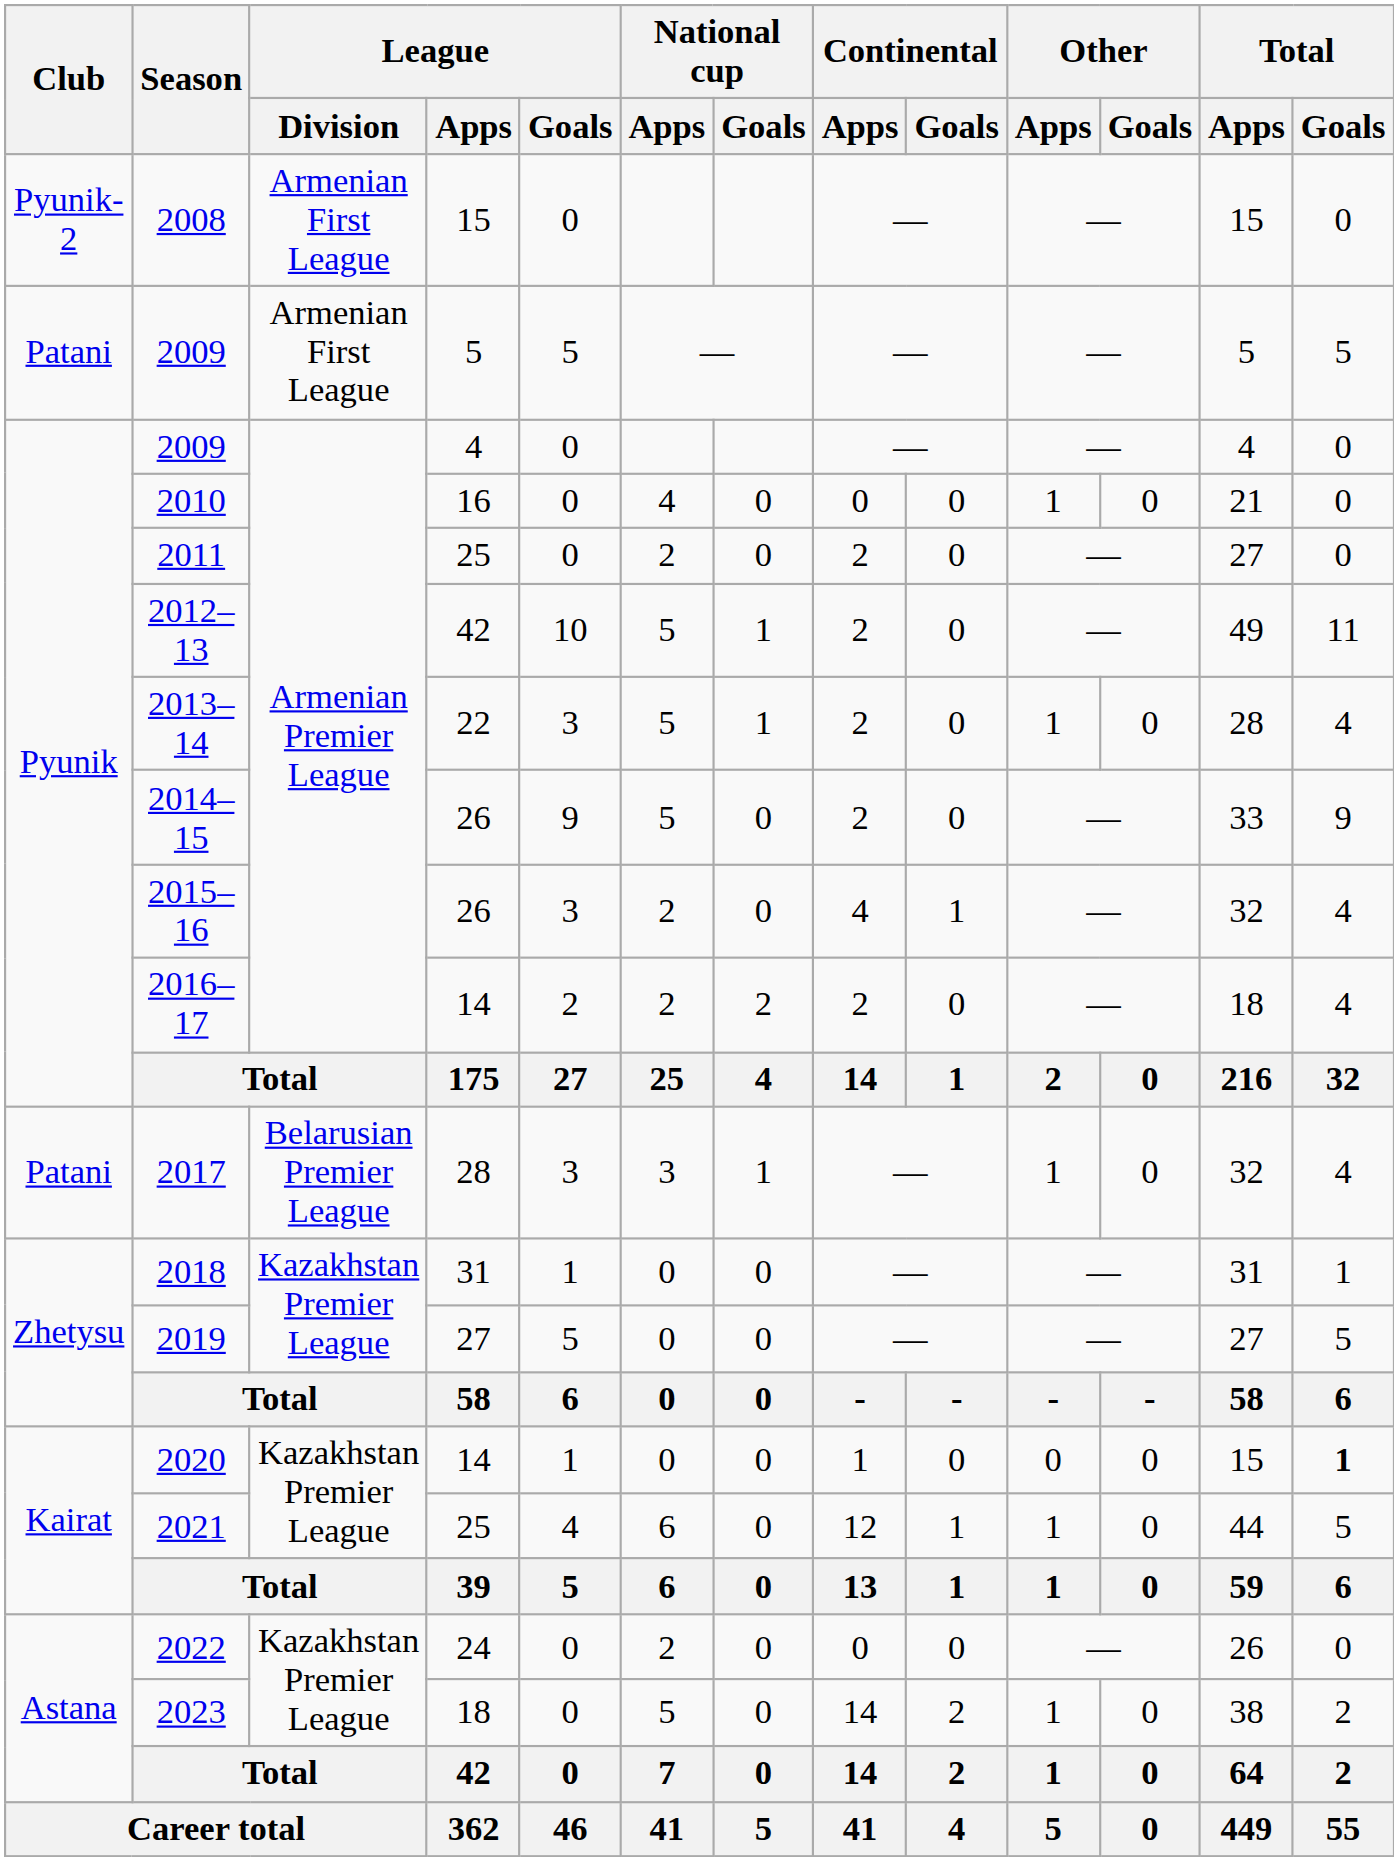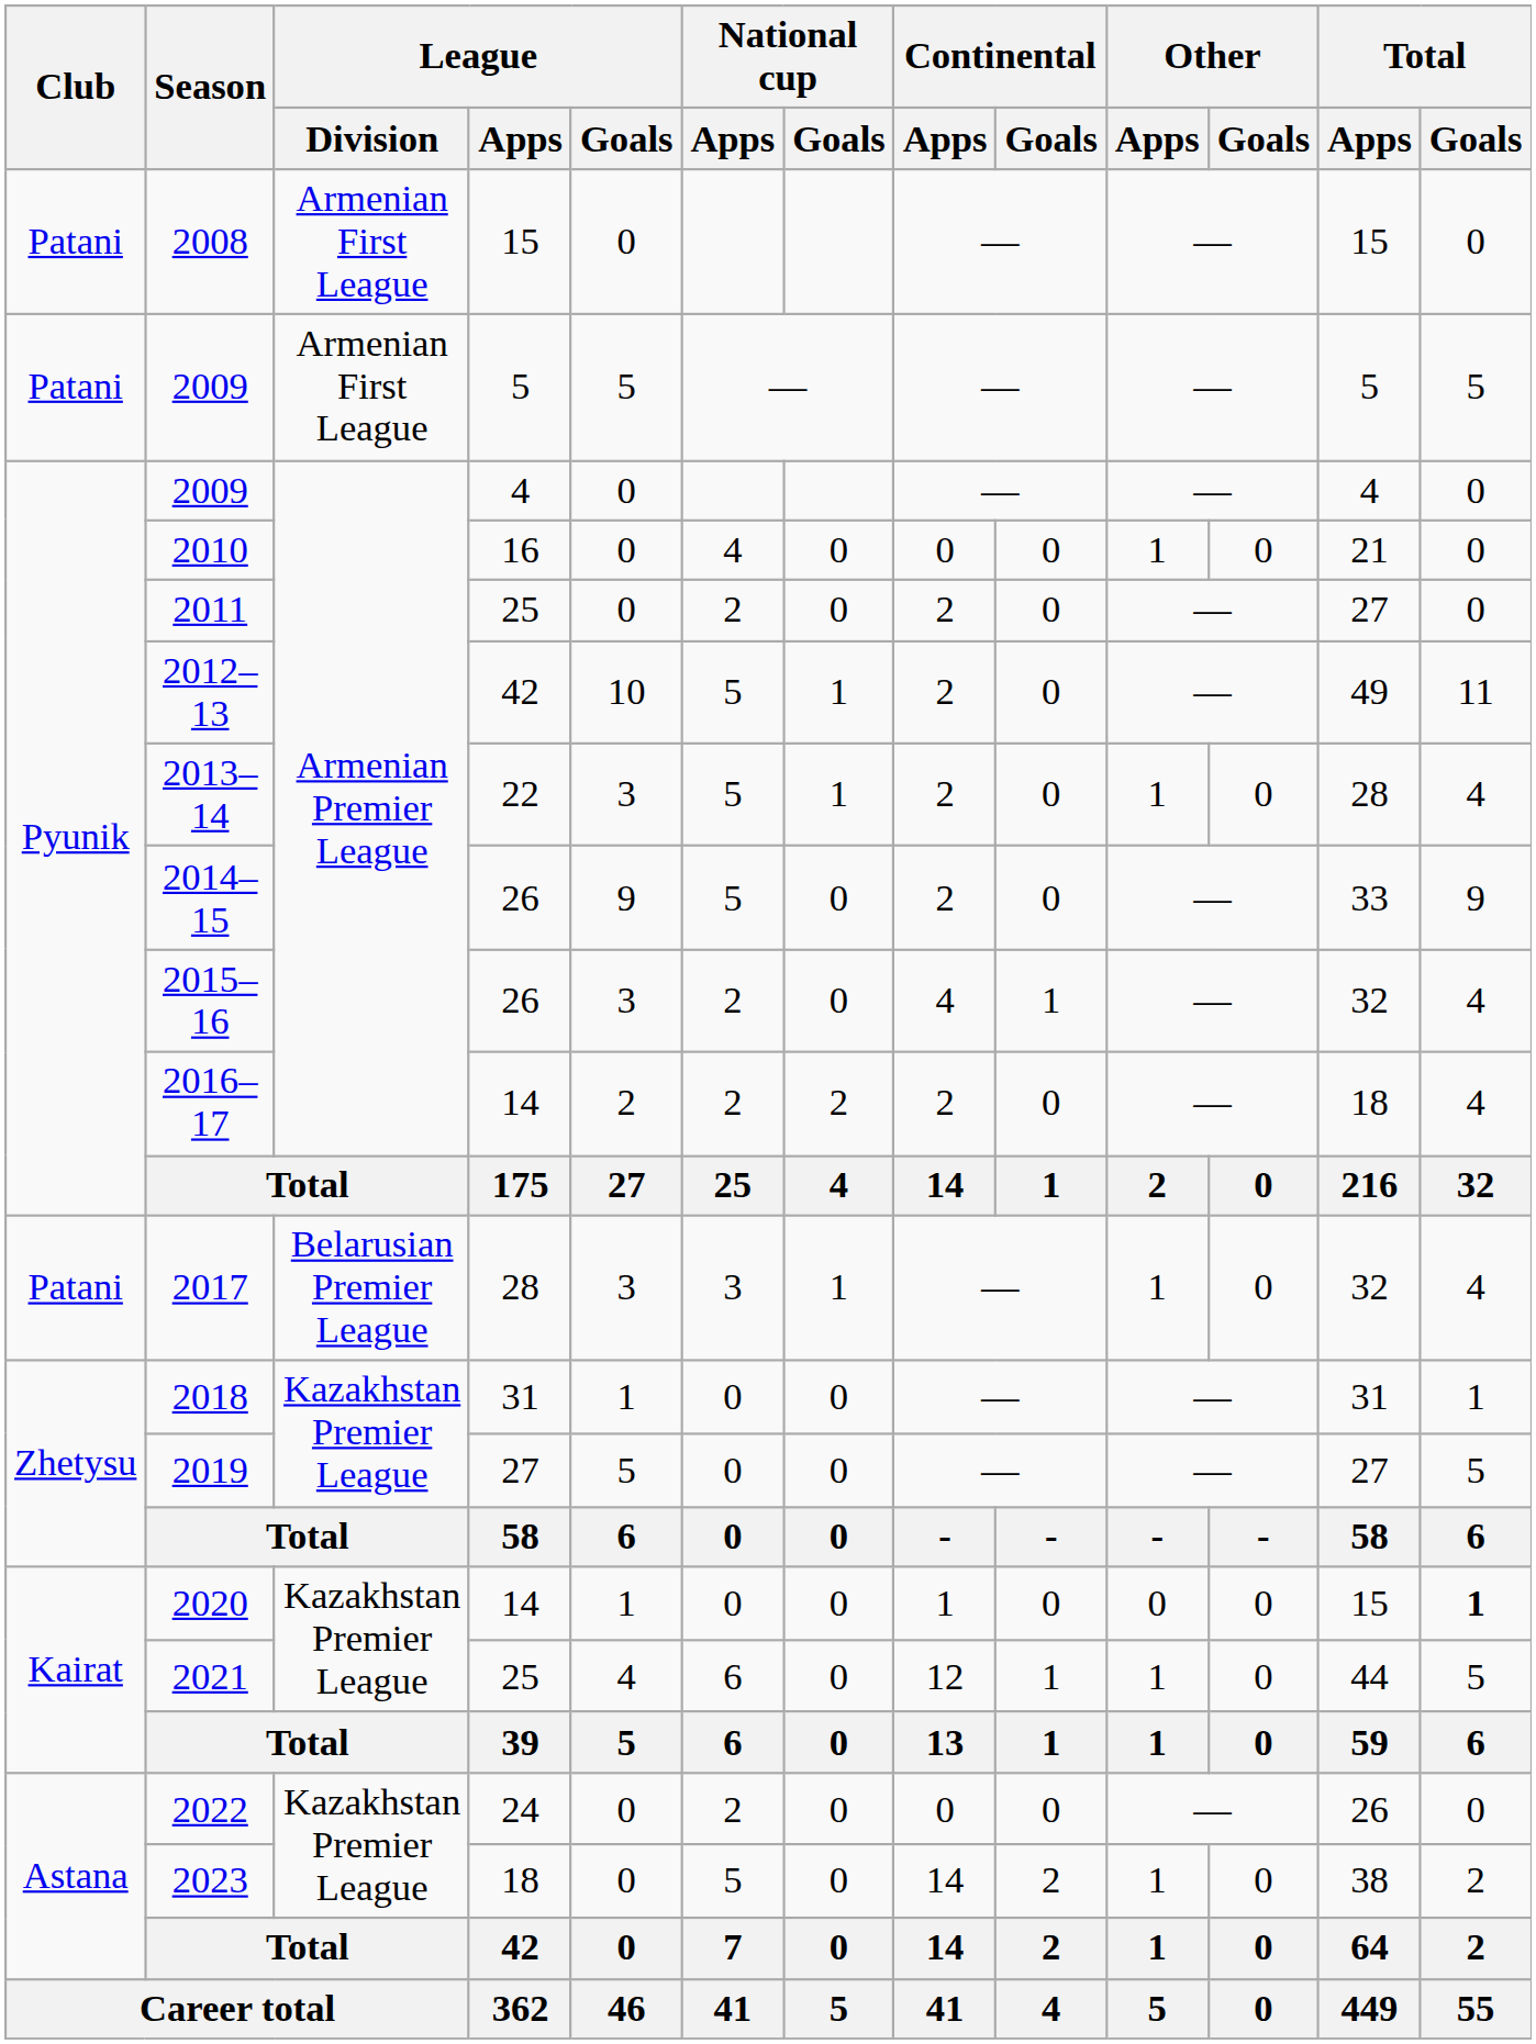 <table class="wikitable" style="text-align:center">
 <tr>
 <th rowspan="2">Club</th>
 <th rowspan="2">Season</th>
 <th colspan="3">League</th>
 <th colspan="2">National cup</th>
 <th colspan="2">Continental</th>
 <th colspan="2">Other</th>
 <th colspan="2">Total</th>
 </tr>
 <tr>
 <th>Division</th>
 <th>Apps</th>
 <th>Goals</th>
 <th>Apps</th>
 <th>Goals</th>
 <th>Apps</th>
 <th>Goals</th>
 <th>Apps</th>
 <th>Goals</th>
 <th>Apps</th>
 <th>Goals</th>
 </tr>
 <tr>
-<td><a href='#'>Pyunik-2</a></td>
+<td><a href='#'>Patani</a></td>
 <td><a href='#'>2008</a></td>
 <td><a href='#'>Armenian First League</a></td>
 <td>15</td>
 <td>0</td>
 <td></td>
 <td></td>
 <td colspan="2">—</td>
 <td colspan="2">—</td>
 <td>15</td>
 <td>0</td>
 </tr>
 <tr>
 <td><a href='#'>Patani</a></td>
 <td><a href='#'>2009</a></td>
 <td>Armenian First League</td>
 <td>5</td>
 <td>5</td>
 <td colspan="2">—</td>
 <td colspan="2">—</td>
 <td colspan="2">—</td>
 <td>5</td>
 <td>5</td>
 </tr>
 <tr>
 <td rowspan="9"><a href='#'>Pyunik</a></td>
 <td><a href='#'>2009</a></td>
 <td rowspan="8"><a href='#'>Armenian Premier League</a></td>
 <td>4</td>
 <td>0</td>
 <td></td>
 <td></td>
 <td colspan="2">—</td>
 <td colspan="2">—</td>
 <td>4</td>
 <td>0</td>
 </tr>
 <tr>
 <td><a href='#'>2010</a></td>
 <td>16</td>
 <td>0</td>
 <td>4</td>
 <td>0</td>
 <td>0</td>
 <td>0</td>
 <td>1</td>
 <td>0</td>
 <td>21</td>
 <td>0</td>
 </tr>
 <tr>
 <td><a href='#'>2011</a></td>
 <td>25</td>
 <td>0</td>
 <td>2</td>
 <td>0</td>
 <td>2</td>
 <td>0</td>
 <td colspan="2">—</td>
 <td>27</td>
 <td>0</td>
 </tr>
 <tr>
 <td><a href='#'>2012–13</a></td>
 <td>42</td>
 <td>10</td>
 <td>5</td>
 <td>1</td>
 <td>2</td>
 <td>0</td>
 <td colspan="2">—</td>
 <td>49</td>
 <td>11</td>
 </tr>
 <tr>
 <td><a href='#'>2013–14</a></td>
 <td>22</td>
 <td>3</td>
 <td>5</td>
 <td>1</td>
 <td>2</td>
 <td>0</td>
 <td>1</td>
 <td>0</td>
 <td>28</td>
 <td>4</td>
 </tr>
 <tr>
 <td><a href='#'>2014–15</a></td>
 <td>26</td>
 <td>9</td>
 <td>5</td>
 <td>0</td>
 <td>2</td>
 <td>0</td>
 <td colspan="2">—</td>
 <td>33</td>
 <td>9</td>
 </tr>
 <tr>
 <td><a href='#'>2015–16</a></td>
 <td>26</td>
 <td>3</td>
 <td>2</td>
 <td>0</td>
 <td>4</td>
 <td>1</td>
 <td colspan="2">—</td>
 <td>32</td>
 <td>4</td>
 </tr>
 <tr>
 <td><a href='#'>2016–17</a></td>
 <td>14</td>
 <td>2</td>
 <td>2</td>
 <td>2</td>
 <td>2</td>
 <td>0</td>
 <td colspan="2">—</td>
 <td>18</td>
 <td>4</td>
 </tr>
 <tr>
 <th colspan="2">Total</th>
 <th>175</th>
 <th>27</th>
 <th>25</th>
 <th>4</th>
 <th>14</th>
 <th>1</th>
 <th>2</th>
 <th>0</th>
 <th>216</th>
 <th>32</th>
 </tr>
 <tr>
 <td><a href='#'>Patani</a></td>
 <td><a href='#'>2017</a></td>
 <td><a href='#'>Belarusian Premier League</a></td>
 <td>28</td>
 <td>3</td>
 <td>3</td>
 <td>1</td>
 <td colspan="2">—</td>
 <td>1</td>
 <td>0</td>
 <td>32</td>
 <td>4</td>
 </tr>
 <tr>
 <td rowspan="3"><a href='#'>Zhetysu</a></td>
 <td><a href='#'>2018</a></td>
 <td rowspan="2"><a href='#'>Kazakhstan Premier League</a></td>
 <td>31</td>
 <td>1</td>
 <td>0</td>
 <td>0</td>
 <td colspan="2">—</td>
 <td colspan="2">—</td>
 <td>31</td>
 <td>1</td>
 </tr>
 <tr>
 <td><a href='#'>2019</a></td>
 <td>27</td>
 <td>5</td>
 <td>0</td>
 <td>0</td>
 <td colspan="2">—</td>
 <td colspan="2">—</td>
 <td>27</td>
 <td>5</td>
 </tr>
 <tr>
 <th colspan="2">Total</th>
 <th>58</th>
 <th>6</th>
 <th>0</th>
 <th>0</th>
 <th>-</th>
 <th>-</th>
 <th>-</th>
 <th>-</th>
 <th>58</th>
 <th>6</th>
 </tr>
 <tr>
 <td rowspan="3"><a href='#'>Kairat</a></td>
 <td><a href='#'>2020</a></td>
 <td rowspan="2">Kazakhstan Premier League</td>
 <td>14</td>
 <td>1</td>
 <td>0</td>
 <td>0</td>
 <td>1</td>
 <td>0</td>
 <td>0</td>
 <td>0</td>
 <td>15</td>
 <td><strong>1</strong></td>
 </tr>
 <tr>
 <td><a href='#'>2021</a></td>
 <td>25</td>
 <td>4</td>
 <td>6</td>
 <td>0</td>
 <td>12</td>
 <td>1</td>
 <td>1</td>
 <td>0</td>
 <td>44</td>
 <td>5</td>
 </tr>
 <tr>
 <th colspan="2">Total</th>
 <th>39</th>
 <th>5</th>
 <th>6</th>
 <th>0</th>
 <th>13</th>
 <th>1</th>
 <th>1</th>
 <th>0</th>
 <th>59</th>
 <th>6</th>
 </tr>
 <tr>
 <td rowspan="3"><a href='#'>Astana</a></td>
 <td><a href='#'>2022</a></td>
 <td rowspan="2">Kazakhstan Premier League</td>
 <td>24</td>
 <td>0</td>
 <td>2</td>
 <td>0</td>
 <td>0</td>
 <td>0</td>
 <td colspan="2">—</td>
 <td>26</td>
 <td>0</td>
 </tr>
 <tr>
 <td><a href='#'>2023</a></td>
 <td>18</td>
 <td>0</td>
 <td>5</td>
 <td>0</td>
 <td>14</td>
 <td>2</td>
 <td>1</td>
 <td>0</td>
 <td>38</td>
 <td>2</td>
 </tr>
 <tr>
 <th colspan="2">Total</th>
 <th>42</th>
 <th>0</th>
 <th>7</th>
 <th>0</th>
 <th>14</th>
 <th>2</th>
 <th>1</th>
 <th>0</th>
 <th>64</th>
 <th>2</th>
 </tr>
 <tr>
 <th colspan="3">Career total</th>
 <th>362</th>
 <th>46</th>
 <th>41</th>
 <th>5</th>
 <th>41</th>
 <th>4</th>
 <th>5</th>
 <th>0</th>
 <th>449</th>
 <th>55</th>
 </tr>
 </table>
